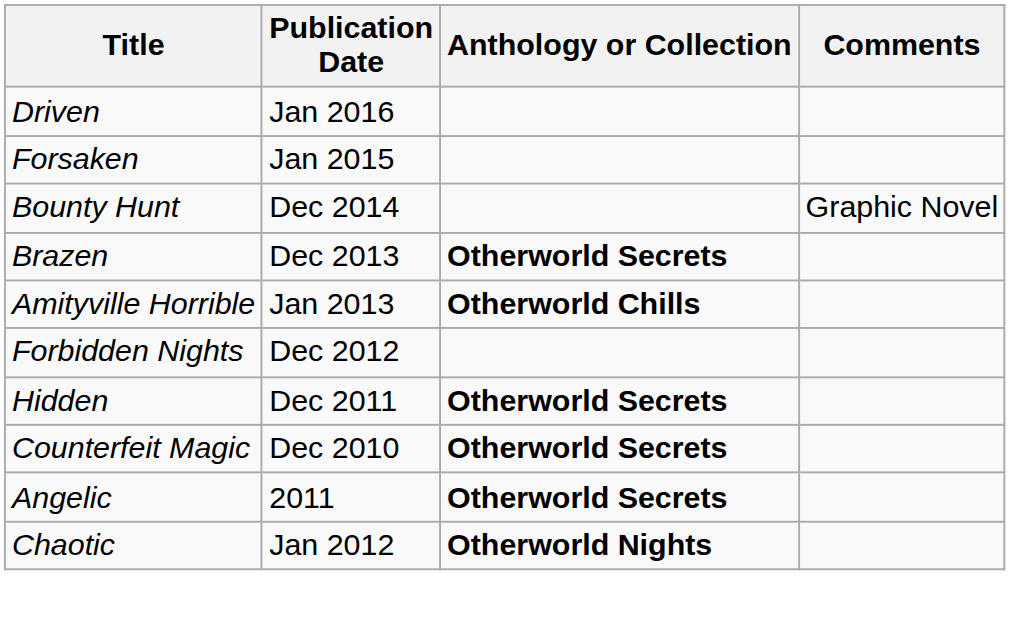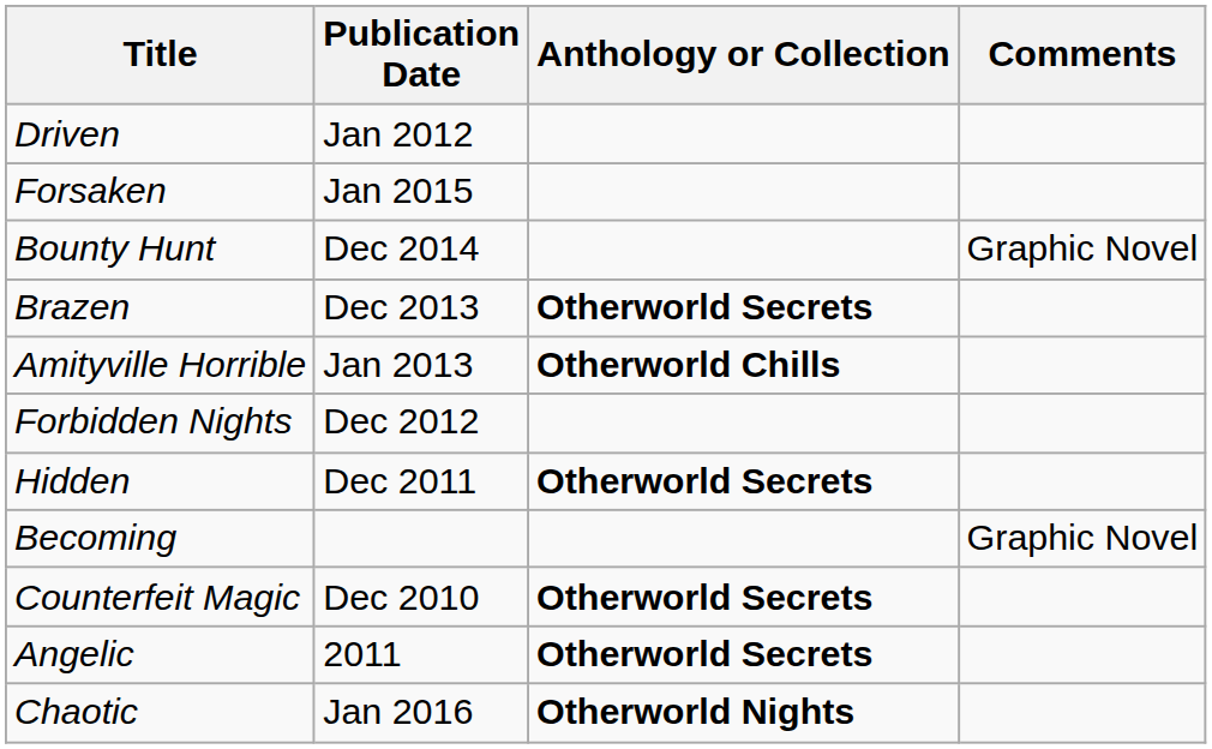 <table class="wikitable">
 <tr>
 <th>Title</th>
 <th>Publication<br>Date</th>
 <th>Anthology or Collection</th>
 <th>Comments</th>
 </tr>
 <tr>
 <td><em>Driven</em></td>
-<td>Jan 2016</td>
+<td>Jan 2012</td>
 <td></td>
 <td></td>
 </tr>
 <tr>
 <td><em>Forsaken</em></td>
 <td>Jan 2015</td>
 <td></td>
 <td></td>
 </tr>
 <tr>
 <td><em>Bounty Hunt</em></td>
 <td>Dec 2014</td>
 <td></td>
 <td>Graphic Novel</td>
 </tr>
 <tr>
 <td><em>Brazen</em></td>
 <td>Dec 2013</td>
 <td><strong>Otherworld Secrets</strong></td>
 <td></td>
 </tr>
 <tr>
 <td><em>Amityville Horrible</em></td>
 <td>Jan 2013</td>
 <td><strong>Otherworld Chills</strong></td>
 <td></td>
 </tr>
 <tr>
 <td><em>Forbidden Nights</em></td>
 <td>Dec 2012</td>
 <td></td>
 <td></td>
 </tr>
 <tr>
 <td><em>Hidden</em></td>
 <td>Dec 2011</td>
 <td><strong>Otherworld Secrets</strong></td>
 <td></td>
 </tr>
 <tr>
+<td><em>Becoming</em></td>
+<td></td>
+<td></td>
+<td>Graphic Novel</td>
+</tr>
+<tr>
 <td><em>Counterfeit Magic</em></td>
 <td>Dec 2010</td>
 <td><strong>Otherworld Secrets</strong></td>
 <td></td>
 </tr>
 <tr>
 <td><em>Angelic</em></td>
 <td>2011</td>
 <td><strong>Otherworld Secrets</strong></td>
 <td></td>
 </tr>
 <tr>
 <td><em>Chaotic</em></td>
-<td>Jan 2012</td>
+<td>Jan 2016</td>
 <td><strong>Otherworld Nights</strong></td>
 <td></td>
 </tr>
 </table>
